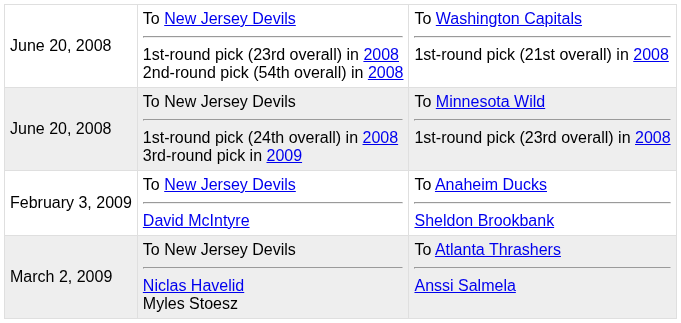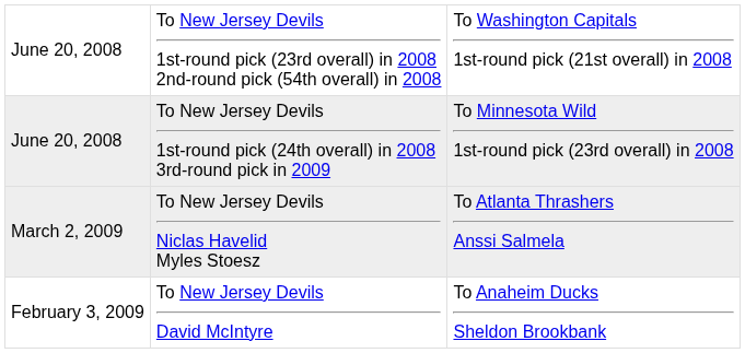 <table border=1 style="border-collapse:collapse" bordercolor="#DFDFDF"  cellpadding="5">
 <tr>
 <td>June 20, 2008<br></td>
 <td valign="top">To <a href='#'>New Jersey Devils</a> <hr>1st-round pick (23rd overall) in <a href='#'>2008</a><br>2nd-round pick (54th overall) in <a href='#'>2008</a></td>
 <td valign="top">To <a href='#'>Washington Capitals</a> <hr>1st-round pick (21st overall) in <a href='#'>2008</a></td>
 </tr>
 <tr bgcolor="#eeeeee">
 <td>June 20, 2008<br></td>
 <td valign="top">To New Jersey Devils <hr>1st-round pick (24th overall) in <a href='#'>2008</a><br>3rd-round pick in <a href='#'>2009</a></td>
 <td valign="top">To <a href='#'>Minnesota Wild</a> <hr>1st-round pick (23rd overall) in <a href='#'>2008</a></td>
 </tr>
-<tr>
-<td>February 3, 2009<br></td>
-<td valign="top">To <a href='#'>New Jersey Devils</a> <hr><a href='#'>David McIntyre</a></td>
-<td valign="top">To <a href='#'>Anaheim Ducks</a> <hr><a href='#'>Sheldon Brookbank</a></td>
-</tr>
 <tr bgcolor="#eeeeee">
 <td>March 2, 2009<br></td>
 <td valign="top">To New Jersey Devils <hr><a href='#'>Niclas Havelid</a><br>Myles Stoesz</td>
 <td valign="top">To <a href='#'>Atlanta Thrashers</a> <hr><a href='#'>Anssi Salmela</a></td>
 </tr>
 <tr>
+<td>February 3, 2009<br></td>
+<td valign="top">To <a href='#'>New Jersey Devils</a> <hr><a href='#'>David McIntyre</a></td>
+<td valign="top">To <a href='#'>Anaheim Ducks</a> <hr><a href='#'>Sheldon Brookbank</a></td>
+</tr>
+<tr>
 </tr>
 </table>
